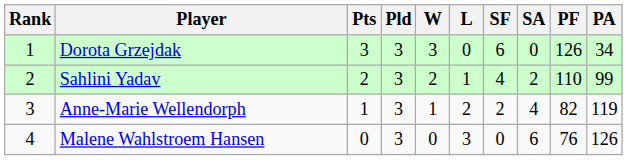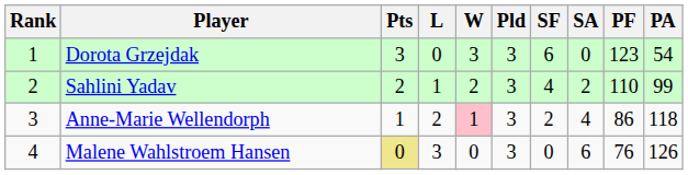 <table class=wikitable style="text-align:center; font-size:90%">
 <tr>
 <th width="20">Rank</th>
 <th width="225">Player</th>
 <th width="20">Pts</th>
+<th width="20">L</th>
+<th width="20">W</th>
 <th width="20">Pld</th>
-<th width="20">W</th>
-<th width="20">L</th>
 <th width="20">SF</th>
 <th width="20">SA</th>
 <th width="20">PF</th>
 <th width="20">PA</th>
 </tr>
 <tr bgcolor="#ccffcc">
 <td>1</td>
 <td style="text-align:left"> <a href='#'>Dorota Grzejdak</a></td>
 <td>3</td>
+<td>0</td>
 <td>3</td>
 <td>3</td>
-<td>0</td>
 <td>6</td>
 <td>0</td>
-<td>126</td>
-<td>34</td>
+<td>123</td>
+<td>54</td>
 </tr>
 <tr bgcolor="#ccffcc">
 <td>2</td>
 <td style="text-align:left"> <a href='#'>Sahlini Yadav</a></td>
 <td>2</td>
+<td>1</td>
+<td>2</td>
 <td>3</td>
-<td>2</td>
-<td>1</td>
 <td>4</td>
 <td>2</td>
 <td>110</td>
 <td>99</td>
 </tr>
 <tr>
 <td>3</td>
 <td style="text-align:left"> <a href='#'>Anne-Marie Wellendorph</a></td>
 <td>1</td>
+<td>2</td>
+<td style="background: pink;">1</td>
 <td>3</td>
-<td>1</td>
-<td>2</td>
 <td>2</td>
 <td>4</td>
-<td>82</td>
-<td>119</td>
+<td>86</td>
+<td>118</td>
 </tr>
 <tr>
 <td>4</td>
 <td style="text-align:left"> <a href='#'>Malene Wahlstroem Hansen</a></td>
-<td>0</td>
+<td style="background: khaki;">0</td>
 <td>3</td>
 <td>0</td>
 <td>3</td>
 <td>0</td>
 <td>6</td>
 <td>76</td>
 <td>126</td>
 </tr>
 </table>
